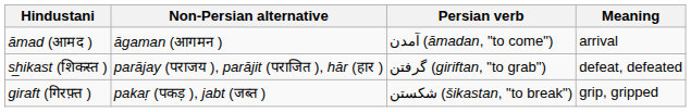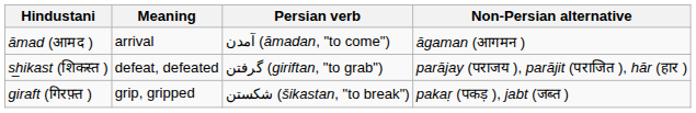 <table class="wikitable">
 <tr>
 <th>Hindustani</th>
+<th>Meaning</th>
+<th>Persian verb</th>
 <th>Non-Persian alternative</th>
-<th>Persian verb</th>
-<th>Meaning</th>
 </tr>
 <tr>
 <td><em>āmad</em> (आमद )</td>
+<td>arrival</td>
+<td>آمدن (<em>āmadan</em>, "to come")</td>
 <td><em>āgaman</em> (आगमन )</td>
-<td>آمدن (<em>āmadan</em>, "to come")</td>
-<td>arrival</td>
 </tr>
 <tr>
 <td><em>s͟hikast</em> (शिकस्त )</td>
+<td>defeat, defeated</td>
+<td>گرفتن (<em>giriftan</em>, "to grab")</td>
 <td><em>parājay</em> (पराजय ), <em>parājit</em> (पराजित ), <em>hār</em> (हार )</td>
-<td>گرفتن (<em>giriftan</em>, "to grab")</td>
-<td>defeat, defeated</td>
 </tr>
 <tr>
 <td><em>giraft</em> (गिरफ़्त )</td>
+<td>grip, gripped</td>
+<td>شکستن (<em>šikastan</em>, "to break")</td>
 <td><em>pakaṛ</em> (पकड़ ), <em>jabt</em> (जब्त )</td>
-<td>شکستن (<em>šikastan</em>, "to break")</td>
-<td>grip, gripped</td>
 </tr>
 </table>
